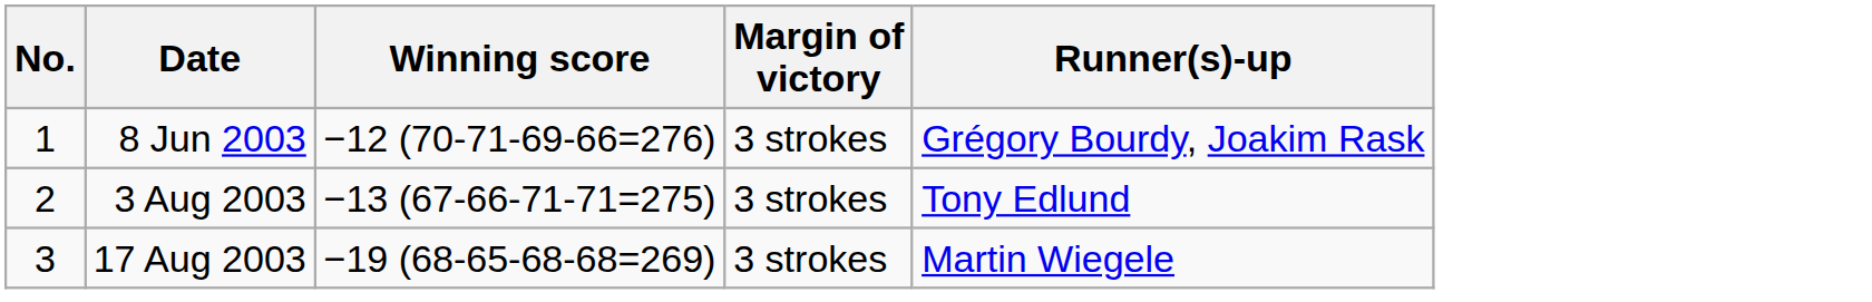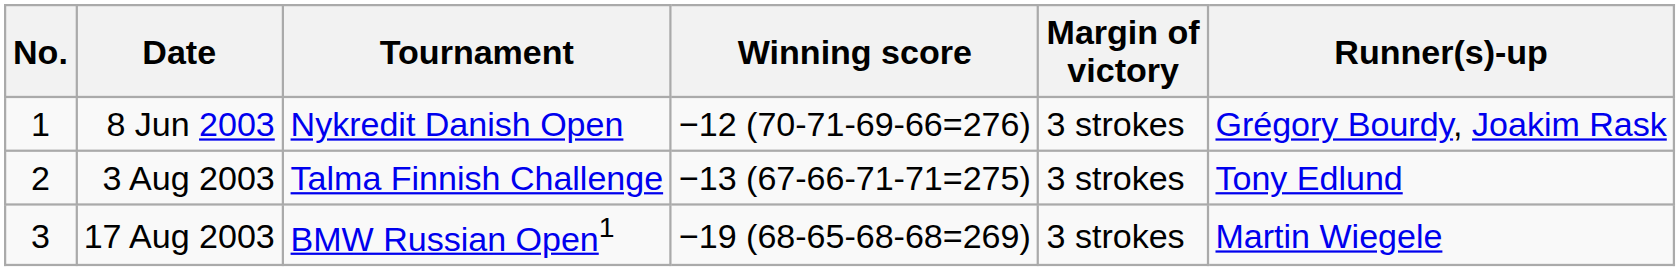 <table class="wikitable" style="font-size:95%;">
 <tr>
 <th>No.</th>
 <th>Date</th>
+<th>Tournament</th>
 <th>Winning score</th>
 <th>Margin of<br>victory</th>
 <th>Runner(s)-up</th>
 </tr>
 <tr>
 <td align=center>1</td>
 <td align=right>8 Jun <a href='#'>2003</a></td>
+<td><a href='#'>Nykredit Danish Open</a></td>
 <td>−12 (70-71-69-66=276)</td>
 <td>3 strokes</td>
 <td> <a href='#'>Grégory Bourdy</a>,  <a href='#'>Joakim Rask</a></td>
 </tr>
 <tr>
 <td align=center>2</td>
 <td align=right>3 Aug 2003</td>
+<td><a href='#'>Talma Finnish Challenge</a></td>
 <td>−13 (67-66-71-71=275)</td>
 <td>3 strokes</td>
 <td> <a href='#'>Tony Edlund</a></td>
 </tr>
 <tr>
 <td align=center>3</td>
 <td align=right>17 Aug 2003</td>
+<td><a href='#'>BMW Russian Open</a><sup>1</sup></td>
 <td>−19 (68-65-68-68=269)</td>
 <td>3 strokes</td>
 <td> <a href='#'>Martin Wiegele</a></td>
 </tr>
 </table>
